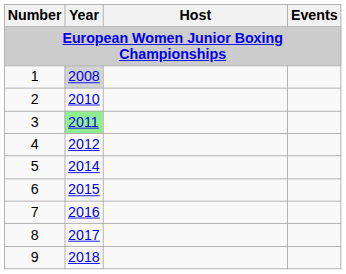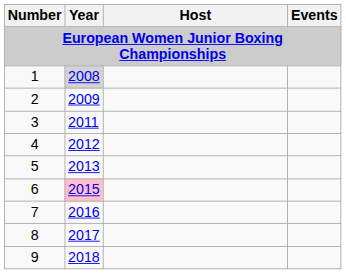 <table class="wikitable">
 <tr>
 <th width=20>Number</th>
 <th width=20>Year</th>
 <th width=200>Host</th>
 <th width=20>Events</th>
 </tr>
 <tr>
 <td colspan="5" bgcolor="#cccccc"align=center><strong><a href='#'>European Women Junior Boxing Championships</a></strong></td>
 </tr>
 <tr>
 <td align=center>1</td>
 <td style="background: lightgrey;"><a href='#'>2008</a></td>
 <td></td>
 <td align=center></td>
 </tr>
 <tr>
 <td align=center>2</td>
-<td><a href='#'>2010</a></td>
+<td><a href='#'>2009</a></td>
 <td></td>
 <td align=center></td>
 </tr>
 <tr>
 <td align=center>3</td>
-<td style="background: lightgreen;"><a href='#'>2011</a></td>
+<td><a href='#'>2011</a></td>
 <td></td>
 <td align=center></td>
 </tr>
 <tr>
 <td align=center>4</td>
 <td><a href='#'>2012</a></td>
 <td></td>
 <td align=center></td>
 </tr>
 <tr>
 <td align=center>5</td>
-<td><a href='#'>2014</a></td>
+<td><a href='#'>2013</a></td>
 <td></td>
 <td align=center></td>
 </tr>
 <tr>
 <td align=center>6</td>
-<td><a href='#'>2015</a></td>
+<td style="background: pink;"><a href='#'>2015</a></td>
 <td></td>
 <td align=center></td>
 </tr>
 <tr>
 <td align=center>7</td>
 <td><a href='#'>2016</a></td>
 <td></td>
 <td align=center></td>
 </tr>
 <tr>
 <td align=center>8</td>
 <td><a href='#'>2017</a></td>
 <td></td>
 <td align=center></td>
 </tr>
 <tr>
 <td align=center>9</td>
 <td><a href='#'>2018</a></td>
 <td></td>
 <td align=center></td>
 </tr>
 </table>
